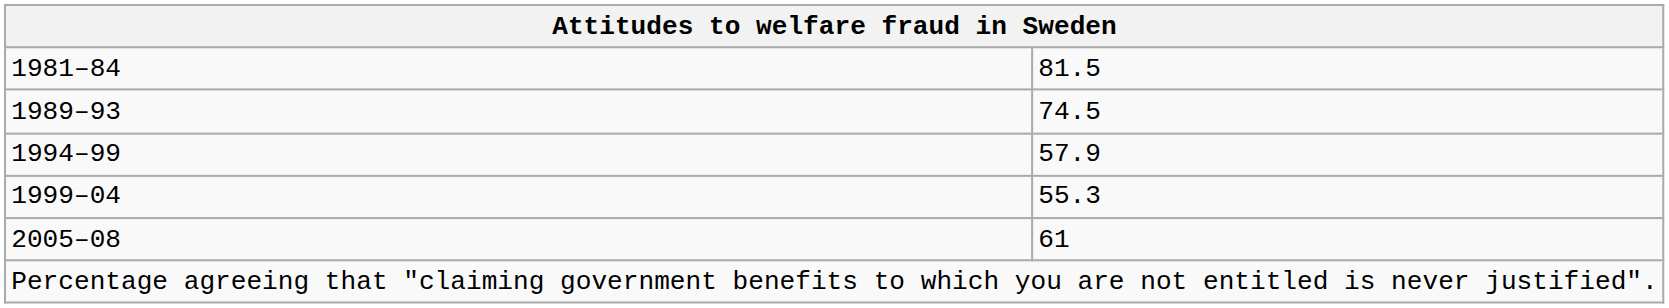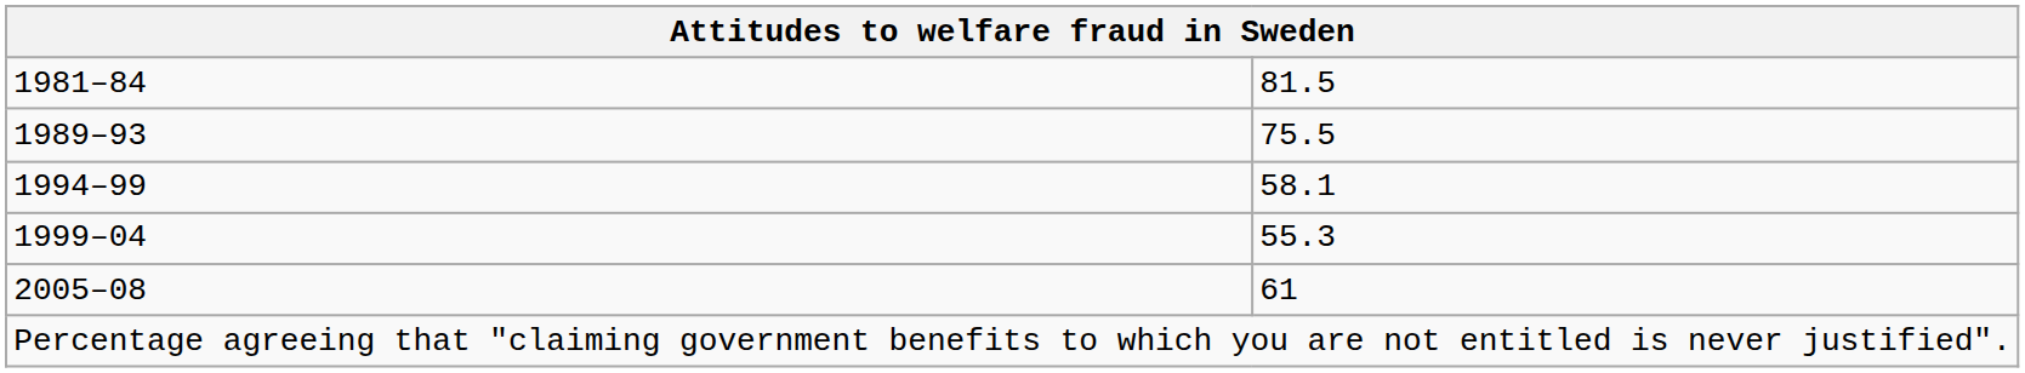 <table class="wikitable floatright">
 <tr>
 <th colspan="2">Attitudes to welfare fraud in Sweden</th>
 </tr>
 <tr>
 <td>1981–84</td>
 <td>81.5</td>
 </tr>
 <tr>
 <td>1989–93</td>
-<td>74.5</td>
+<td>75.5</td>
 </tr>
 <tr>
 <td>1994–99</td>
-<td>57.9</td>
+<td>58.1</td>
 </tr>
 <tr>
 <td>1999–04</td>
 <td>55.3</td>
 </tr>
 <tr>
 <td>2005–08</td>
 <td>61</td>
 </tr>
 <tr>
 <td colspan="2">Percentage agreeing that "claiming government benefits to which you are not entitled is never justified".</td>
 </tr>
 </table>
